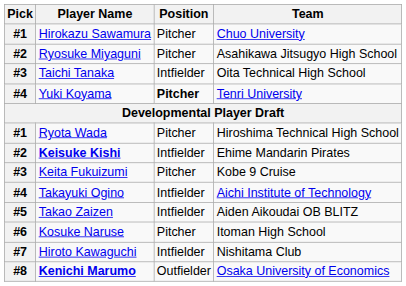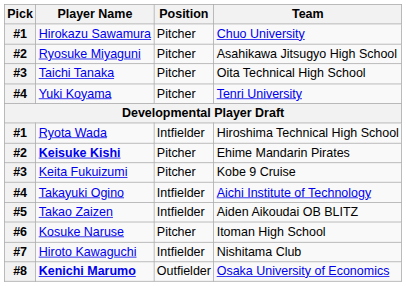 <table class="wikitable">
 <tr>
 <th>Pick</th>
 <th>Player Name</th>
 <th>Position</th>
 <th>Team</th>
 </tr>
 <tr>
 <th>#1</th>
 <td><a href='#'>Hirokazu Sawamura</a></td>
 <td>Pitcher</td>
 <td><a href='#'>Chuo University</a></td>
 </tr>
 <tr>
 <th>#2</th>
 <td><a href='#'>Ryosuke Miyaguni</a></td>
 <td>Pitcher</td>
 <td>Asahikawa Jitsugyo High School</td>
 </tr>
 <tr>
 <th>#3</th>
 <td><a href='#'>Taichi Tanaka</a></td>
-<td>Intfielder</td>
+<td>Pitcher</td>
 <td>Oita Technical High School</td>
 </tr>
 <tr>
 <th>#4</th>
 <td><a href='#'>Yuki Koyama</a></td>
-<td><strong>Pitcher</strong></td>
+<td>Pitcher</td>
 <td><a href='#'>Tenri University</a></td>
 </tr>
 <tr>
 <th colspan="5">Developmental Player Draft</th>
 </tr>
 <tr>
 <th>#1</th>
 <td><a href='#'>Ryota Wada</a></td>
-<td>Pitcher</td>
+<td>Intfielder</td>
 <td>Hiroshima Technical High School</td>
 </tr>
 <tr>
 <th>#2</th>
 <td><strong><a href='#'>Keisuke Kishi</a></strong></td>
-<td>Intfielder</td>
+<td>Pitcher</td>
 <td>Ehime Mandarin Pirates</td>
 </tr>
 <tr>
 <th>#3</th>
 <td><a href='#'>Keita Fukuizumi</a></td>
 <td>Pitcher</td>
 <td>Kobe 9 Cruise</td>
 </tr>
 <tr>
 <th>#4</th>
 <td><a href='#'>Takayuki Ogino</a></td>
 <td>Intfielder</td>
 <td><a href='#'>Aichi Institute of Technology</a></td>
 </tr>
 <tr>
 <th>#5</th>
 <td><a href='#'>Takao Zaizen</a></td>
 <td>Intfielder</td>
 <td>Aiden Aikoudai OB BLITZ</td>
 </tr>
 <tr>
 <th>#6</th>
 <td><a href='#'>Kosuke Naruse</a></td>
 <td>Pitcher</td>
 <td>Itoman High School</td>
 </tr>
 <tr>
 <th>#7</th>
 <td><a href='#'>Hiroto Kawaguchi</a></td>
 <td>Intfielder</td>
 <td>Nishitama Club</td>
 </tr>
 <tr>
 <th>#8</th>
 <td><strong><a href='#'>Kenichi Marumo</a></strong></td>
 <td>Outfielder</td>
 <td><a href='#'>Osaka University of Economics</a></td>
 </tr>
 </table>
